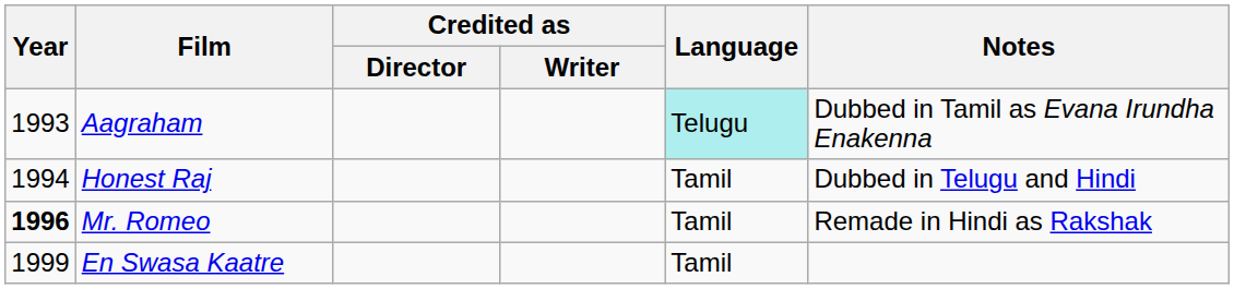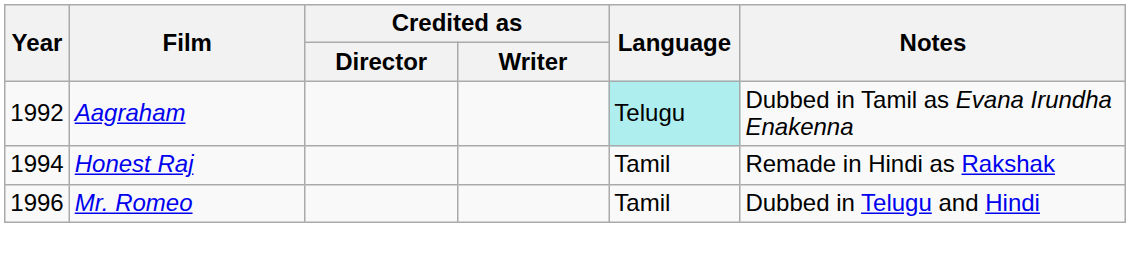 <table class="wikitable sortable">
 <tr>
 <th rowspan="2" style="width:35px;">Year</th>
 <th rowspan="2" style="width:150px;">Film</th>
 <th colspan="2" style="width:195px;">Credited as</th>
 <th rowspan="2" style="text-align:center; width:80px;">Language</th>
 <th rowspan="2"  style="text-align:center; width:250px;" class="unsortable">Notes</th>
 </tr>
 <tr>
 <th style="width:65px;">Director</th>
 <th width=65>Writer</th>
 </tr>
 <tr>
-<td>1993</td>
+<td>1992</td>
 <td><em><a href='#'>Aagraham</a></em></td>
 <td style="text-align:center;"></td>
 <td></td>
 <td style="background: paleturquoise;">Telugu</td>
 <td>Dubbed in Tamil as <em>Evana Irundha Enakenna</em></td>
 </tr>
 <tr>
 <td>1994</td>
 <td><em><a href='#'>Honest Raj</a></em></td>
 <td style="text-align:center;"></td>
 <td style="text-align:center;"></td>
 <td>Tamil</td>
-<td>Dubbed in <a href='#'>Telugu</a> and <a href='#'>Hindi</a></td>
+<td>Remade in Hindi as <a href='#'>Rakshak</a></td>
 </tr>
 <tr>
-<td><strong>1996</strong></td>
+<td>1996</td>
 <td><em><a href='#'>Mr. Romeo</a></em></td>
 <td style="text-align:center;"></td>
 <td style="text-align:center;"></td>
 <td>Tamil</td>
-<td>Remade in Hindi as <a href='#'>Rakshak</a></td>
-</tr>
-<tr>
-<td>1999</td>
-<td><em><a href='#'>En Swasa Kaatre</a></em></td>
-<td style="text-align:center;"></td>
-<td style="text-align:center;"></td>
-<td>Tamil</td>
-<td></td>
+<td>Dubbed in <a href='#'>Telugu</a> and <a href='#'>Hindi</a></td>
 </tr>
 </table>
